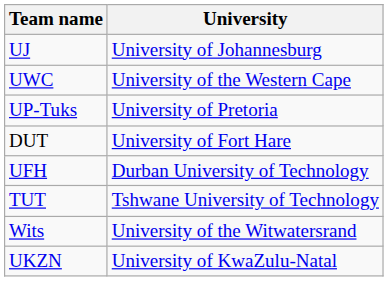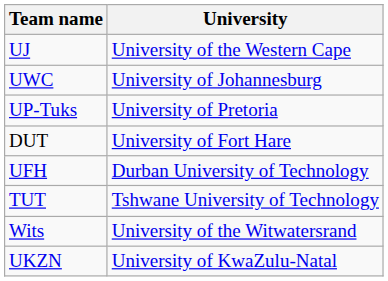 <table class="wikitable">
 <tr>
 <th>Team name</th>
 <th>University</th>
 </tr>
 <tr>
 <td><a href='#'>UJ</a></td>
-<td><a href='#'>University of Johannesburg</a></td>
+<td><a href='#'>University of the Western Cape</a></td>
 </tr>
 <tr>
 <td><a href='#'>UWC</a></td>
-<td><a href='#'>University of the Western Cape</a></td>
+<td><a href='#'>University of Johannesburg</a></td>
 </tr>
 <tr>
 <td><a href='#'>UP-Tuks</a></td>
 <td><a href='#'>University of Pretoria</a></td>
 </tr>
 <tr>
 <td>DUT</td>
 <td><a href='#'>University of Fort Hare</a></td>
 </tr>
 <tr>
 <td><a href='#'>UFH</a></td>
 <td><a href='#'>Durban University of Technology</a></td>
 </tr>
 <tr>
 <td><a href='#'>TUT</a></td>
 <td><a href='#'>Tshwane University of Technology</a></td>
 </tr>
 <tr>
 <td><a href='#'>Wits</a></td>
 <td><a href='#'>University of the Witwatersrand</a></td>
 </tr>
 <tr>
 <td><a href='#'>UKZN</a></td>
 <td><a href='#'>University of KwaZulu-Natal</a></td>
 </tr>
 </table>
